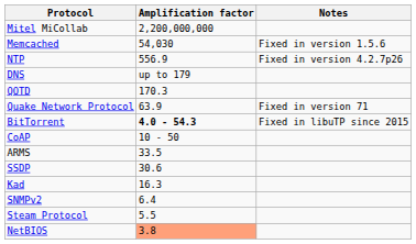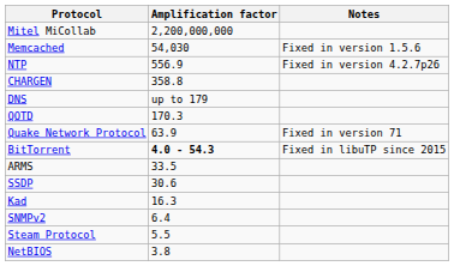 <table class="wikitable">
 <tr>
 <th>Protocol</th>
 <th>Amplification factor</th>
 <th>Notes</th>
 </tr>
 <tr>
 <td><a href='#'>Mitel</a> MiCollab</td>
 <td>2,200,000,000</td>
 <td></td>
 </tr>
 <tr>
 <td><a href='#'>Memcached</a></td>
 <td>54,030</td>
 <td>Fixed in version 1.5.6</td>
 </tr>
 <tr>
 <td><a href='#'>NTP</a></td>
 <td>556.9</td>
 <td>Fixed in version 4.2.7p26</td>
 </tr>
 <tr>
+<td><a href='#'>CHARGEN</a></td>
+<td>358.8</td>
+<td></td>
+</tr>
+<tr>
 <td><a href='#'>DNS</a></td>
 <td>up to 179</td>
 <td></td>
 </tr>
 <tr>
 <td><a href='#'>QOTD</a></td>
 <td>170.3</td>
 <td></td>
 </tr>
 <tr>
 <td><a href='#'>Quake Network Protocol</a></td>
 <td>63.9</td>
 <td>Fixed in version 71</td>
 </tr>
 <tr>
 <td><a href='#'>BitTorrent</a></td>
 <td><strong>4.0 - 54.3</strong></td>
 <td>Fixed in libuTP since 2015</td>
-</tr>
-<tr>
-<td><a href='#'>CoAP</a></td>
-<td>10 - 50</td>
-<td></td>
 </tr>
 <tr>
 <td>ARMS</td>
 <td>33.5</td>
 <td></td>
 </tr>
 <tr>
 <td><a href='#'>SSDP</a></td>
 <td>30.6</td>
 <td></td>
 </tr>
 <tr>
 <td><a href='#'>Kad</a></td>
 <td>16.3</td>
 <td></td>
 </tr>
 <tr>
 <td><a href='#'>SNMPv2</a></td>
 <td>6.4</td>
 <td></td>
 </tr>
 <tr>
 <td><a href='#'>Steam Protocol</a></td>
 <td>5.5</td>
 <td></td>
 </tr>
 <tr>
 <td><a href='#'>NetBIOS</a></td>
-<td style="background: lightsalmon;">3.8</td>
+<td>3.8</td>
 <td></td>
 </tr>
 </table>
